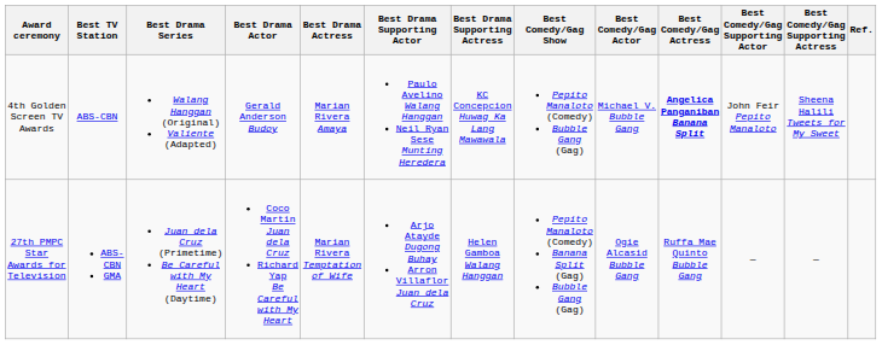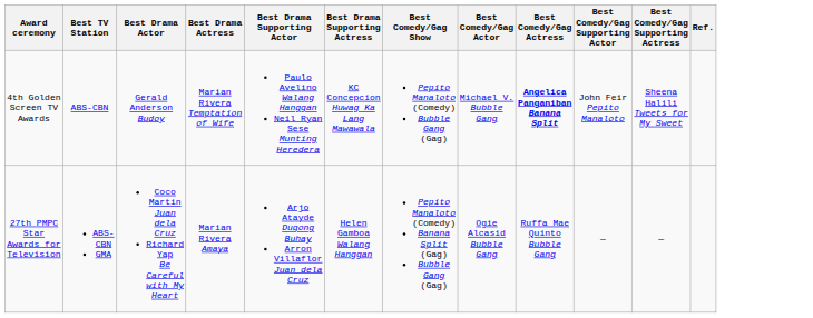 <table class="wikitable"  style="text-align:center">
 <tr>
 <th>Award ceremony</th>
 <th>Best TV Station</th>
-<th>Best Drama Series</th>
 <th>Best Drama Actor</th>
 <th>Best Drama Actress</th>
 <th>Best Drama Supporting Actor</th>
 <th>Best Drama Supporting Actress</th>
 <th>Best Comedy/Gag Show</th>
 <th>Best Comedy/Gag Actor</th>
 <th>Best Comedy/Gag Actress</th>
 <th>Best Comedy/Gag Supporting Actor</th>
 <th>Best Comedy/Gag Supporting Actress</th>
 <th>Ref.</th>
 </tr>
 <tr>
 <td>4th Golden Screen TV Awards</td>
 <td><a href='#'>ABS-CBN</a></td>
-<td><br><ul><li><em><a href='#'>Walang Hanggan</a></em> (Original)</li><li><em><a href='#'>Valiente</a></em> (Adapted)</li></ul></td>
 <td><a href='#'>Gerald Anderson</a><br> <em><a href='#'>Budoy</a></em></td>
-<td><a href='#'>Marian Rivera</a><br> <em><a href='#'>Amaya</a></em></td>
+<td><a href='#'>Marian Rivera</a><br> <em><a href='#'>Temptation of Wife</a></em></td>
 <td><br><ul><li><a href='#'>Paulo Avelino</a><br> <em><a href='#'>Walang Hanggan</a></em></li><li><a href='#'>Neil Ryan Sese</a><br> <em><a href='#'>Munting Heredera</a></em></li></ul></td>
 <td><a href='#'>KC Concepcion</a><br> <em><a href='#'>Huwag Ka Lang Mawawala</a></em></td>
 <td><br><ul><li><em><a href='#'>Pepito Manaloto</a></em> (Comedy)</li><li><em><a href='#'>Bubble Gang</a></em> (Gag)</li></ul></td>
 <td><a href='#'>Michael V.</a><br> <em><a href='#'>Bubble Gang</a></em></td>
 <td><strong><a href='#'>Angelica Panganiban</a><br> <em><a href='#'>Banana Split</a></em></strong></td>
 <td>John Feir<br> <em><a href='#'>Pepito Manaloto</a></em></td>
 <td><a href='#'>Sheena Halili</a><br> <em><a href='#'>Tweets for My Sweet</a></em></td>
 <td></td>
 </tr>
 <tr>
 <td><a href='#'>27th PMPC Star Awards for Television</a></td>
 <td><br><ul><li><a href='#'>ABS-CBN</a></li><li><a href='#'>GMA</a></li></ul></td>
-<td><br><ul><li><em><a href='#'>Juan dela Cruz</a></em> (Primetime)</li><li><em><a href='#'>Be Careful with My Heart</a></em> (Daytime)</li></ul></td>
 <td><br><ul><li><a href='#'>Coco Martin</a><br> <em><a href='#'>Juan dela Cruz</a></em></li><li><a href='#'>Richard Yap</a><br> <em><a href='#'>Be Careful with My Heart</a></em></li></ul></td>
-<td><a href='#'>Marian Rivera</a><br> <em><a href='#'>Temptation of Wife</a></em></td>
+<td><a href='#'>Marian Rivera</a><br> <em><a href='#'>Amaya</a></em></td>
 <td><br><ul><li><a href='#'>Arjo Atayde</a><br> <em><a href='#'>Dugong Buhay</a></em></li><li><a href='#'>Arron Villaflor</a><br> <em><a href='#'>Juan dela Cruz</a></em></li></ul></td>
 <td><a href='#'>Helen Gamboa</a><br> <em><a href='#'>Walang Hanggan</a></em></td>
 <td><br><ul><li><em><a href='#'>Pepito Manaloto</a></em> (Comedy)</li><li><em><a href='#'>Banana Split</a></em> (Gag)</li><li><em><a href='#'>Bubble Gang</a></em> (Gag)</li></ul></td>
 <td><a href='#'>Ogie Alcasid</a><br> <em><a href='#'>Bubble Gang</a></em></td>
 <td><a href='#'>Ruffa Mae Quinto</a><br> <em><a href='#'>Bubble Gang</a></em></td>
 <td>—</td>
 <td>—</td>
 <td></td>
 </tr>
 </table>
